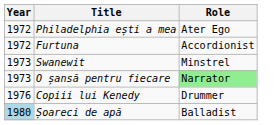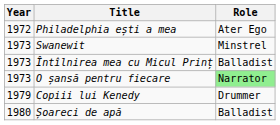 <table class="wikitable">
 <tr>
 <th>Year</th>
 <th>Title</th>
 <th>Role</th>
 </tr>
 <tr>
 <td>1972</td>
 <td><em>Philadelphia ești a mea</em></td>
 <td>Ater Ego</td>
 </tr>
 <tr>
-<td>1972</td>
-<td><em>Furtuna</em></td>
-<td>Accordionist</td>
+<td>1973</td>
+<td><em>Swanewit</em></td>
+<td>Minstrel</td>
 </tr>
 <tr>
 <td>1973</td>
-<td><em>Swanewit</em></td>
-<td>Minstrel</td>
+<td><em>Întîlnirea mea cu Micul Prinț</em></td>
+<td>Balladist</td>
 </tr>
 <tr>
 <td>1973</td>
 <td><em>O șansă pentru fiecare</em></td>
 <td style="background: lightgreen;">Narrator</td>
 </tr>
 <tr>
-<td>1976</td>
+<td>1979</td>
 <td><em>Copiii lui Kenedy</em></td>
 <td>Drummer</td>
 </tr>
 <tr>
-<td style="background: lightblue;">1980</td>
+<td>1980</td>
 <td><em>Șoareci de apă</em></td>
 <td>Balladist</td>
 </tr>
 </table>
